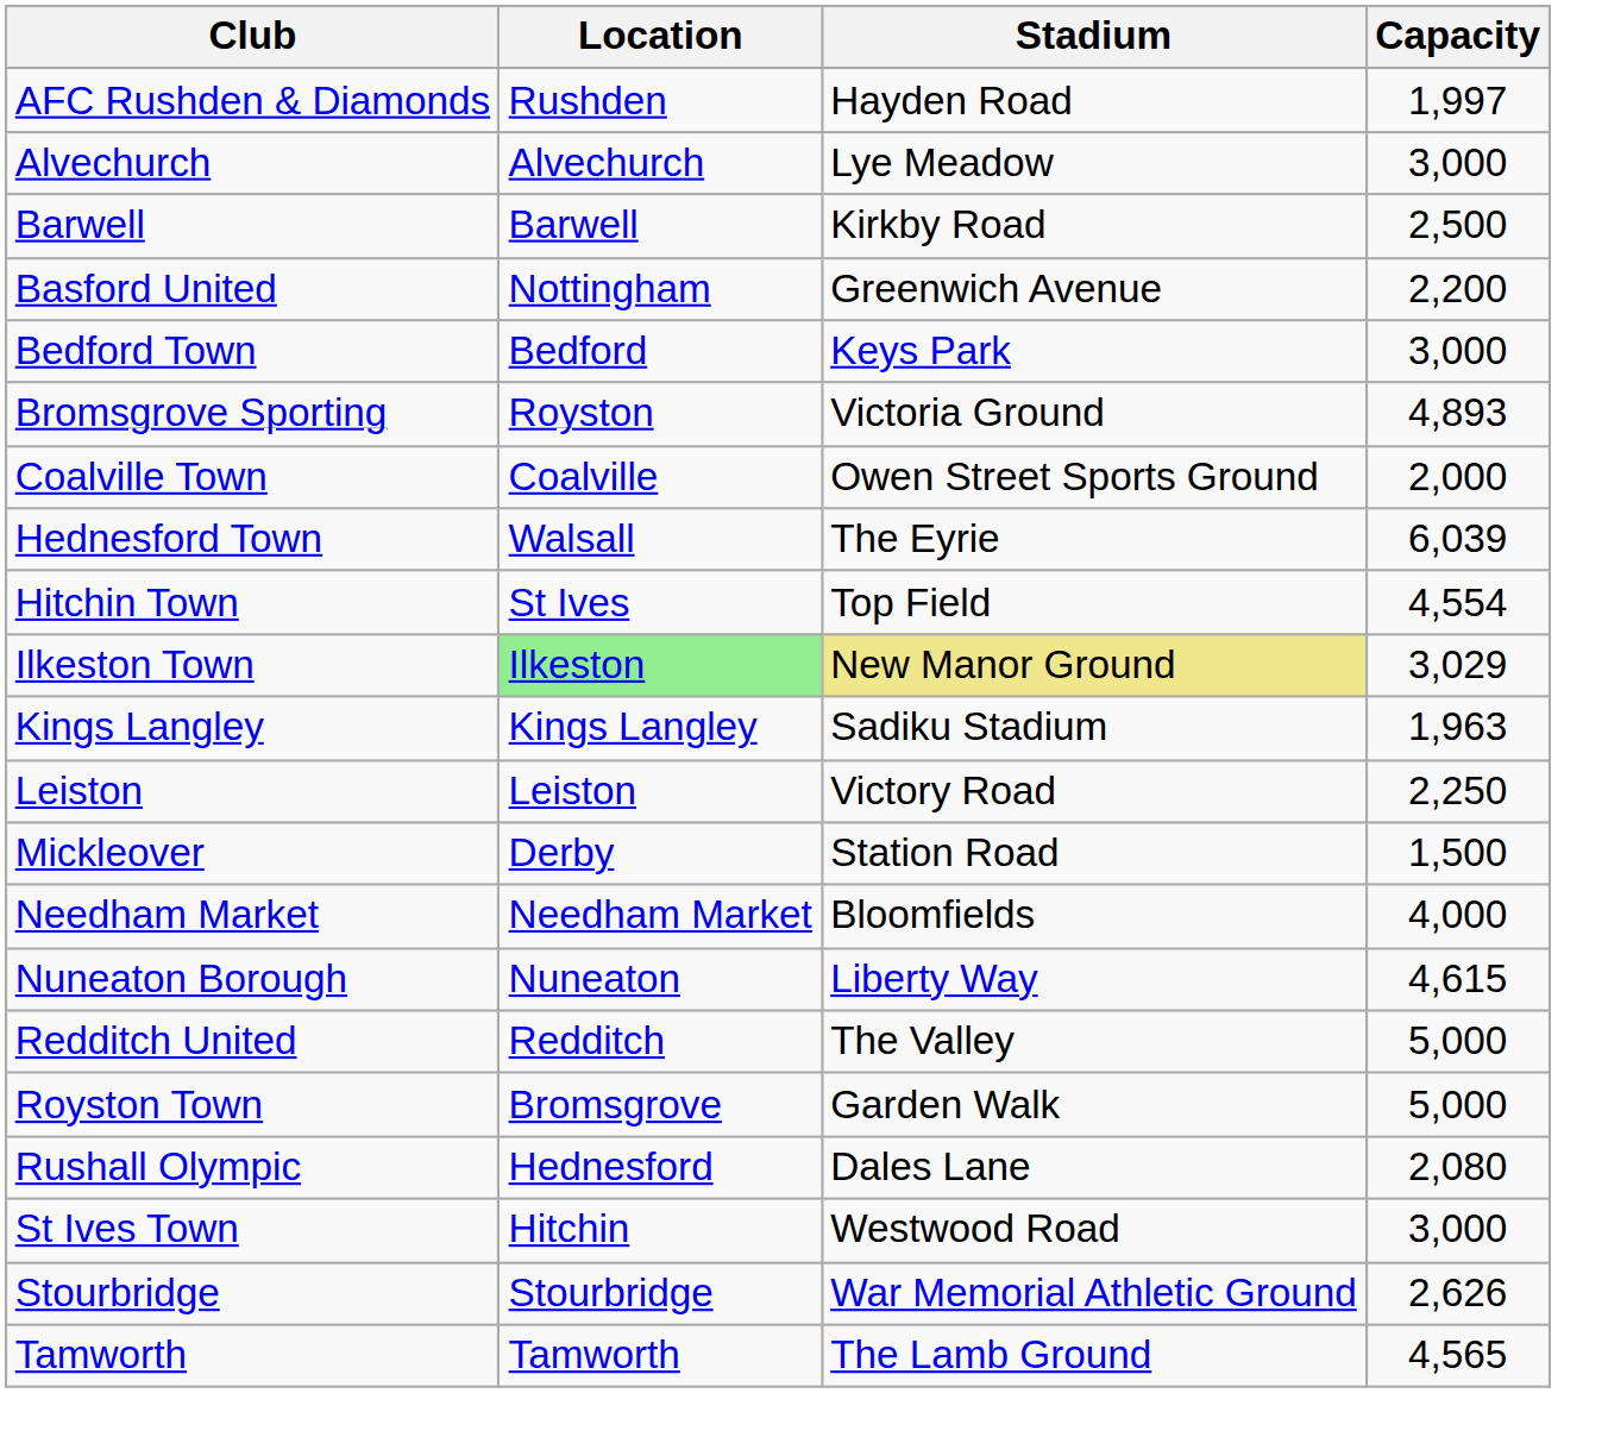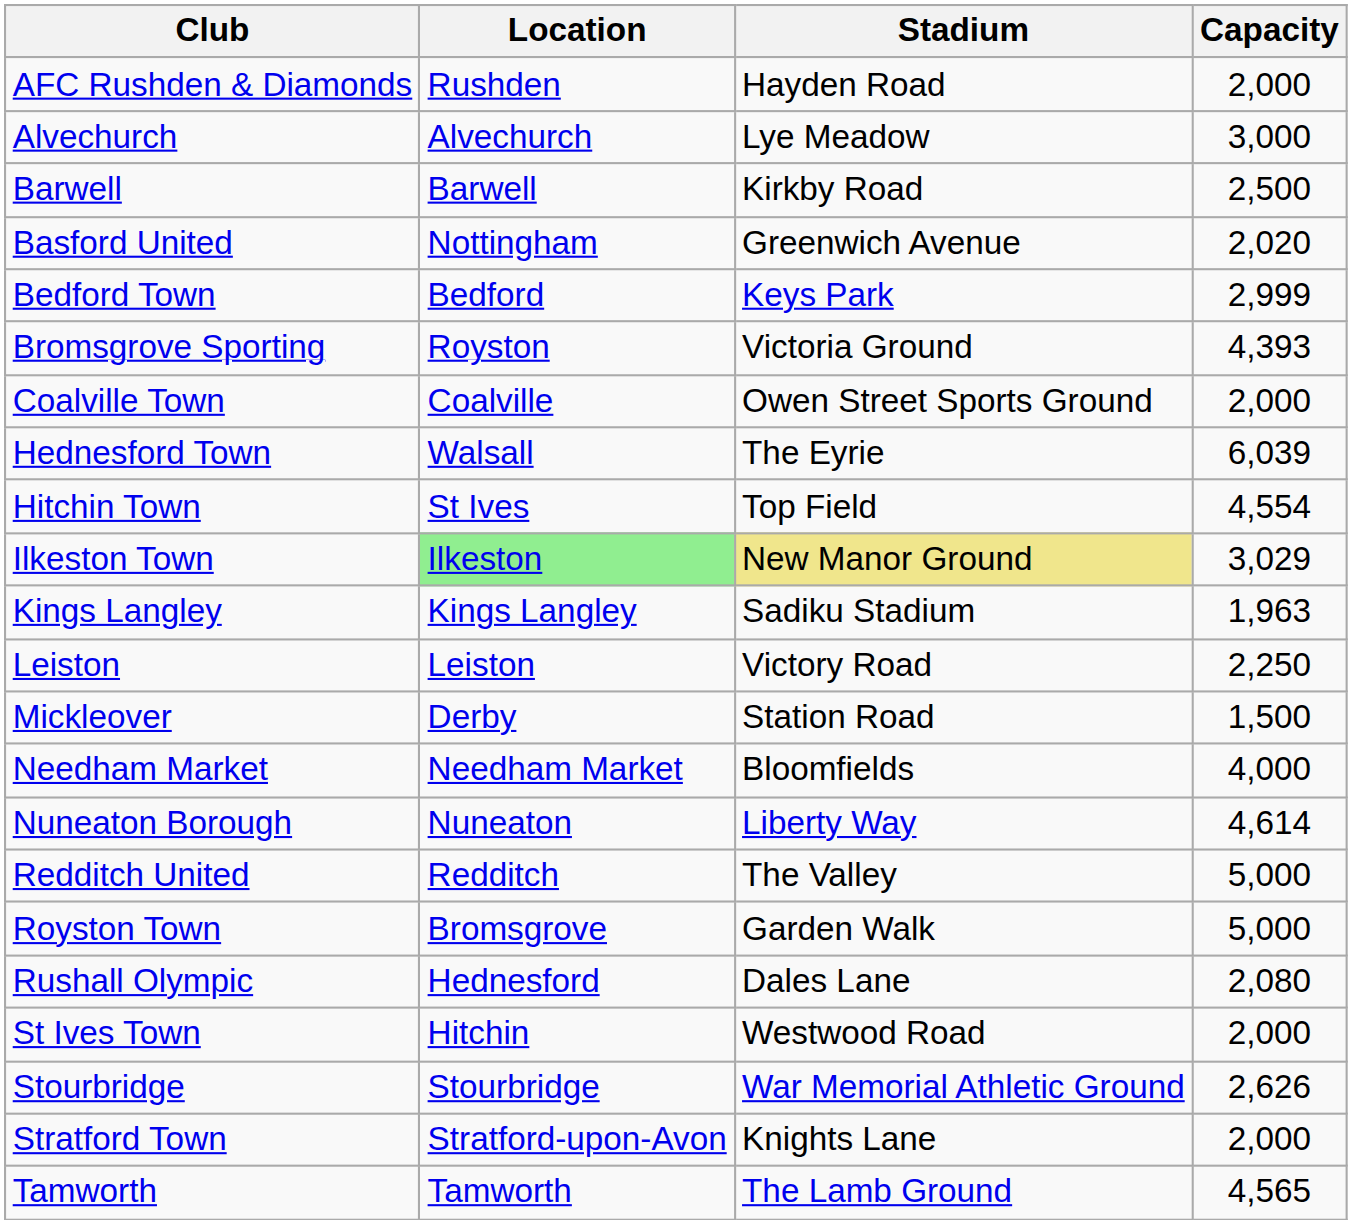 <table class="wikitable sortable">
 <tr>
 <th>Club</th>
 <th>Location</th>
 <th>Stadium</th>
 <th>Capacity</th>
 </tr>
 <tr>
 <td><a href='#'>AFC Rushden & Diamonds</a></td>
 <td><a href='#'>Rushden</a></td>
 <td>Hayden Road</td>
-<td align="center">1,997</td>
+<td align="center">2,000</td>
 </tr>
 <tr>
 <td><a href='#'>Alvechurch</a></td>
 <td><a href='#'>Alvechurch</a></td>
 <td>Lye Meadow</td>
 <td align="center">3,000</td>
 </tr>
 <tr>
 <td><a href='#'>Barwell</a></td>
 <td><a href='#'>Barwell</a></td>
 <td>Kirkby Road</td>
 <td align="center">2,500</td>
 </tr>
 <tr>
 <td><a href='#'>Basford United</a></td>
 <td><a href='#'>Nottingham</a> </td>
 <td>Greenwich Avenue</td>
-<td align="center">2,200</td>
+<td align="center">2,020</td>
 </tr>
 <tr>
 <td><a href='#'>Bedford Town</a></td>
 <td><a href='#'>Bedford</a></td>
 <td><a href='#'>Keys Park</a></td>
-<td align="center">3,000</td>
+<td align="center">2,999</td>
 </tr>
 <tr>
 <td><a href='#'>Bromsgrove Sporting</a></td>
 <td><a href='#'>Royston</a></td>
 <td>Victoria Ground</td>
-<td align="center">4,893</td>
+<td align="center">4,393</td>
 </tr>
 <tr>
 <td><a href='#'>Coalville Town</a></td>
 <td><a href='#'>Coalville</a></td>
 <td>Owen Street Sports Ground</td>
 <td align="center">2,000</td>
 </tr>
 <tr>
 <td><a href='#'>Hednesford Town</a></td>
 <td><a href='#'>Walsall</a> </td>
 <td>The Eyrie</td>
 <td align="center">6,039</td>
 </tr>
 <tr>
 <td><a href='#'>Hitchin Town</a></td>
 <td><a href='#'>St Ives</a></td>
 <td>Top Field</td>
 <td align="center">4,554</td>
 </tr>
 <tr>
 <td><a href='#'>Ilkeston Town</a></td>
 <td style="background: lightgreen;"><a href='#'>Ilkeston</a></td>
 <td style="background: khaki;">New Manor Ground</td>
 <td align="center">3,029</td>
 </tr>
 <tr>
 <td><a href='#'>Kings Langley</a></td>
 <td><a href='#'>Kings Langley</a></td>
 <td>Sadiku Stadium</td>
 <td align="center">1,963</td>
 </tr>
 <tr>
 <td><a href='#'>Leiston</a></td>
 <td><a href='#'>Leiston</a></td>
 <td>Victory Road</td>
 <td align="center">2,250</td>
 </tr>
 <tr>
 <td><a href='#'>Mickleover</a></td>
 <td><a href='#'>Derby</a> </td>
 <td>Station Road</td>
 <td align="center">1,500</td>
 </tr>
 <tr>
 <td><a href='#'>Needham Market</a></td>
 <td><a href='#'>Needham Market</a></td>
 <td>Bloomfields</td>
 <td align="center">4,000</td>
 </tr>
 <tr>
 <td><a href='#'>Nuneaton Borough</a></td>
 <td><a href='#'>Nuneaton</a></td>
 <td><a href='#'>Liberty Way</a></td>
-<td align="center">4,615</td>
+<td align="center">4,614</td>
 </tr>
 <tr>
 <td><a href='#'>Redditch United</a></td>
 <td><a href='#'>Redditch</a></td>
 <td>The Valley</td>
 <td align="center">5,000</td>
 </tr>
 <tr>
 <td><a href='#'>Royston Town</a></td>
 <td><a href='#'>Bromsgrove</a></td>
 <td>Garden Walk</td>
 <td align="center">5,000</td>
 </tr>
 <tr>
 <td><a href='#'>Rushall Olympic</a></td>
 <td><a href='#'>Hednesford</a></td>
 <td>Dales Lane</td>
 <td align="center">2,080</td>
 </tr>
 <tr>
 <td><a href='#'>St Ives Town</a></td>
 <td><a href='#'>Hitchin</a></td>
 <td>Westwood Road</td>
-<td align="center">3,000</td>
+<td align="center">2,000</td>
 </tr>
 <tr>
 <td><a href='#'>Stourbridge</a></td>
 <td><a href='#'>Stourbridge</a></td>
 <td><a href='#'>War Memorial Athletic Ground</a></td>
 <td align="center">2,626</td>
 </tr>
 <tr>
+<td><a href='#'>Stratford Town</a></td>
+<td><a href='#'>Stratford-upon-Avon</a></td>
+<td>Knights Lane</td>
+<td align="center">2,000</td>
+</tr>
+<tr>
 <td><a href='#'>Tamworth</a></td>
 <td><a href='#'>Tamworth</a></td>
 <td><a href='#'>The Lamb Ground</a></td>
 <td align="center">4,565</td>
 </tr>
 </table>
